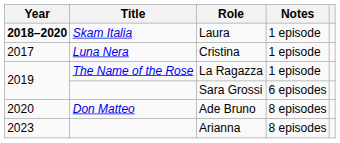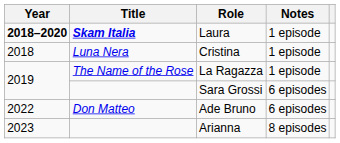 <table class="wikitable sortable">
 <tr>
 <th>Year</th>
 <th>Title</th>
 <th>Role</th>
 <th class="unsortable">Notes</th>
 <th class="unsortable"></th>
 </tr>
 <tr>
 <td><strong>2018–2020</strong></td>
-<td><em><a href='#'>Skam Italia</a></em></td>
+<td><strong><em><a href='#'>Skam Italia</a></em></strong></td>
 <td>Laura</td>
 <td>1 episode</td>
 <td></td>
 </tr>
 <tr>
-<td>2017</td>
+<td>2018</td>
 <td><em><a href='#'>Luna Nera</a></em></td>
 <td>Cristina</td>
 <td>1 episode</td>
 <td></td>
 </tr>
 <tr>
 <td rowspan="2">2019</td>
 <td><em><a href='#'>The Name of the Rose</a></em></td>
 <td>La Ragazza</td>
 <td>1 episode</td>
 <td></td>
 </tr>
 <tr>
 <td><em></em></td>
 <td>Sara Grossi</td>
 <td>6 episodes</td>
 <td></td>
 </tr>
 <tr>
-<td>2020</td>
+<td>2022</td>
 <td><em><a href='#'>Don Matteo</a></em></td>
 <td>Ade Bruno</td>
-<td>8 episodes</td>
+<td>6 episodes</td>
 <td></td>
 </tr>
 <tr>
 <td>2023</td>
 <td><em></em></td>
 <td>Arianna</td>
 <td>8 episodes</td>
 <td></td>
 </tr>
 </table>
